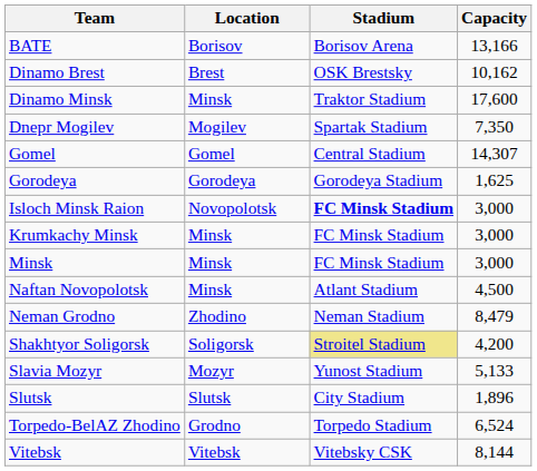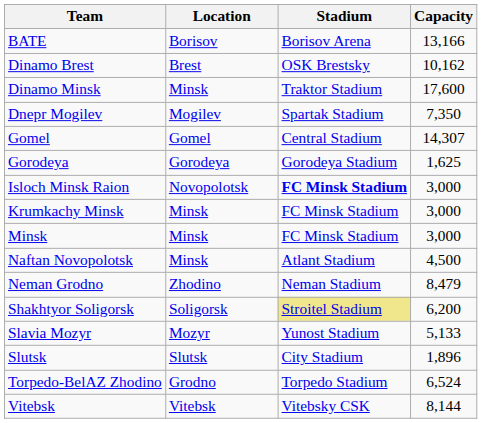 <table class="wikitable sortable">
 <tr>
 <th>Team</th>
 <th>Location</th>
 <th>Stadium</th>
 <th>Capacity</th>
 </tr>
 <tr>
 <td><a href='#'>BATE</a></td>
 <td width=110><a href='#'>Borisov</a></td>
 <td><a href='#'>Borisov Arena</a></td>
 <td align="center">13,166</td>
 </tr>
 <tr>
 <td><a href='#'>Dinamo Brest</a></td>
 <td><a href='#'>Brest</a></td>
 <td><a href='#'>OSK Brestsky</a></td>
 <td align="center">10,162</td>
 </tr>
 <tr>
 <td><a href='#'>Dinamo Minsk</a></td>
 <td><a href='#'>Minsk</a></td>
 <td><a href='#'>Traktor Stadium</a></td>
 <td align="center">17,600</td>
 </tr>
 <tr>
 <td><a href='#'>Dnepr Mogilev</a></td>
 <td><a href='#'>Mogilev</a></td>
 <td><a href='#'>Spartak Stadium</a></td>
 <td align="center">7,350</td>
 </tr>
 <tr>
 <td><a href='#'>Gomel</a></td>
 <td><a href='#'>Gomel</a></td>
 <td><a href='#'>Central Stadium</a></td>
 <td align="center">14,307</td>
 </tr>
 <tr>
 <td><a href='#'>Gorodeya</a></td>
 <td><a href='#'>Gorodeya</a></td>
 <td><a href='#'>Gorodeya Stadium</a></td>
 <td align="center">1,625</td>
 </tr>
 <tr>
 <td><a href='#'>Isloch Minsk Raion</a></td>
 <td><a href='#'>Novopolotsk</a></td>
 <td><strong><a href='#'>FC Minsk Stadium</a></strong></td>
 <td align="center">3,000</td>
 </tr>
 <tr>
 <td><a href='#'>Krumkachy Minsk</a></td>
 <td><a href='#'>Minsk</a></td>
 <td><a href='#'>FC Minsk Stadium</a></td>
 <td align="center">3,000</td>
 </tr>
 <tr>
 <td><a href='#'>Minsk</a></td>
 <td><a href='#'>Minsk</a></td>
 <td><a href='#'>FC Minsk Stadium</a></td>
 <td align="center">3,000</td>
 </tr>
 <tr>
 <td><a href='#'>Naftan Novopolotsk</a></td>
 <td><a href='#'>Minsk</a></td>
 <td><a href='#'>Atlant Stadium</a></td>
 <td align="center">4,500</td>
 </tr>
 <tr>
 <td><a href='#'>Neman Grodno</a></td>
 <td><a href='#'>Zhodino</a></td>
 <td><a href='#'>Neman Stadium</a></td>
 <td align="center">8,479</td>
 </tr>
 <tr>
 <td><a href='#'>Shakhtyor Soligorsk</a></td>
 <td><a href='#'>Soligorsk</a></td>
 <td style="background: khaki;"><a href='#'>Stroitel Stadium</a></td>
-<td align="center">4,200</td>
+<td align="center">6,200</td>
 </tr>
 <tr>
 <td><a href='#'>Slavia Mozyr</a></td>
 <td><a href='#'>Mozyr</a></td>
 <td><a href='#'>Yunost Stadium</a></td>
 <td align="center">5,133</td>
 </tr>
 <tr>
 <td><a href='#'>Slutsk</a></td>
 <td><a href='#'>Slutsk</a></td>
 <td><a href='#'>City Stadium</a></td>
 <td align="center">1,896</td>
 </tr>
 <tr>
 <td><a href='#'>Torpedo-BelAZ Zhodino</a></td>
 <td><a href='#'>Grodno</a></td>
 <td><a href='#'>Torpedo Stadium</a></td>
 <td align="center">6,524</td>
 </tr>
 <tr>
 <td><a href='#'>Vitebsk</a></td>
 <td><a href='#'>Vitebsk</a></td>
 <td><a href='#'>Vitebsky CSK</a></td>
 <td align="center">8,144</td>
 </tr>
 </table>
